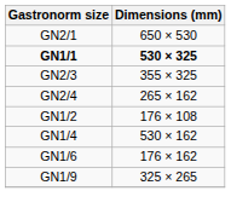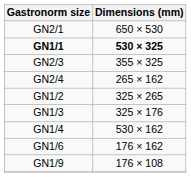 <table class="wikitable sortable" style=text-align:center;>
 <tr>
 <th>Gastronorm size</th>
 <th>Dimensions (mm)</th>
 </tr>
 <tr>
 <td>GN2/1</td>
 <td>650 × 530</td>
 </tr>
 <tr>
 <td><strong>GN1/1</strong></td>
 <td><strong>530 × 325</strong></td>
 </tr>
 <tr>
 <td>GN2/3</td>
 <td>355 × 325</td>
 </tr>
 <tr>
 <td>GN2/4</td>
 <td>265 × 162</td>
 </tr>
 <tr>
 <td>GN1/2</td>
-<td>176 × 108</td>
+<td>325 × 265</td>
+</tr>
+<tr>
+<td>GN1/3</td>
+<td>325 × 176</td>
 </tr>
 <tr>
 <td>GN1/4</td>
 <td>530 × 162</td>
 </tr>
 <tr>
 <td>GN1/6</td>
 <td>176 × 162</td>
 </tr>
 <tr>
 <td>GN1/9</td>
-<td>325 × 265</td>
+<td>176 × 108</td>
 </tr>
 <tr>
 </tr>
 </table>
